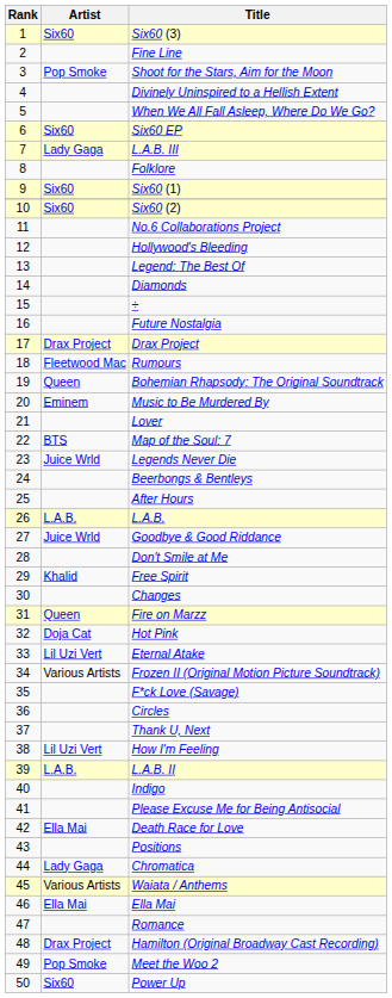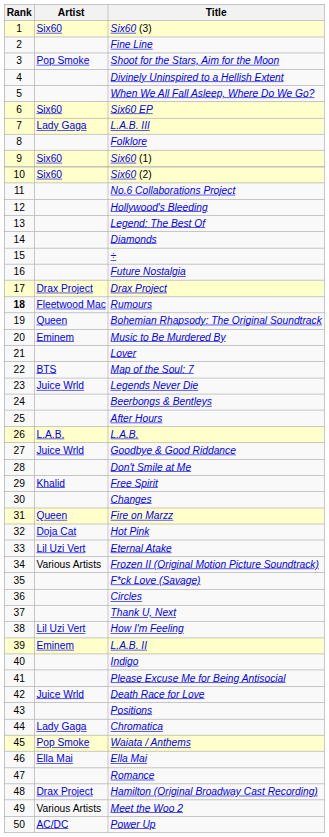 <table class="wikitable sortable">
 <tr>
 <th>Rank</th>
 <th>Artist</th>
 <th>Title</th>
 </tr>
 <tr bgcolor="#FFFFCC">
 <td align="center">1</td>
 <td><a href='#'>Six60</a></td>
 <td><em><a href='#'>Six60</a></em> (3)</td>
 </tr>
 <tr>
 <td align="center">2</td>
 <td></td>
 <td><em><a href='#'>Fine Line</a></em></td>
 </tr>
 <tr>
 <td align="center">3</td>
 <td><a href='#'>Pop Smoke</a></td>
 <td><em><a href='#'>Shoot for the Stars, Aim for the Moon</a></em></td>
 </tr>
 <tr>
 <td align="center">4</td>
 <td></td>
 <td><em><a href='#'>Divinely Uninspired to a Hellish Extent</a></em></td>
 </tr>
 <tr>
 <td align="center">5</td>
 <td></td>
 <td><em><a href='#'>When We All Fall Asleep, Where Do We Go?</a></em></td>
 </tr>
 <tr bgcolor="#FFFFCC">
 <td align="center">6</td>
 <td><a href='#'>Six60</a></td>
 <td><em><a href='#'>Six60 EP</a></em></td>
 </tr>
 <tr bgcolor="#FFFFCC">
 <td align="center">7</td>
 <td><a href='#'>Lady Gaga</a></td>
 <td><em><a href='#'>L.A.B. III</a></em></td>
 </tr>
 <tr>
 <td align="center">8</td>
 <td></td>
 <td><em><a href='#'>Folklore</a></em></td>
 </tr>
 <tr bgcolor="#FFFFCC">
 <td align="center">9</td>
 <td><a href='#'>Six60</a></td>
 <td><em><a href='#'>Six60</a></em> (1)</td>
 </tr>
 <tr>
 </tr>
 <tr bgcolor="#FFFFCC">
 <td align="center">10</td>
 <td><a href='#'>Six60</a></td>
 <td><em><a href='#'>Six60</a></em> (2)</td>
 </tr>
 <tr>
 <td align="center">11</td>
 <td></td>
 <td><em><a href='#'>No.6 Collaborations Project</a></em></td>
 </tr>
 <tr>
 <td align="center">12</td>
 <td></td>
 <td><em><a href='#'>Hollywood's Bleeding</a></em></td>
 </tr>
 <tr>
 <td align="center">13</td>
 <td></td>
 <td><em><a href='#'>Legend: The Best Of</a></em></td>
 </tr>
 <tr>
 <td align="center">14</td>
 <td></td>
 <td><em><a href='#'>Diamonds</a></em></td>
 </tr>
 <tr>
 <td align="center">15</td>
 <td></td>
 <td><em><a href='#'>÷</a></em></td>
 </tr>
 <tr>
 <td align="center">16</td>
 <td></td>
 <td><em><a href='#'>Future Nostalgia</a></em></td>
 </tr>
 <tr bgcolor="#FFFFCC">
 <td align="center">17</td>
 <td><a href='#'>Drax Project</a></td>
 <td><em><a href='#'>Drax Project</a></em></td>
 </tr>
 <tr>
-<td align="center">18</td>
+<td align="center"><strong>18</strong></td>
 <td><a href='#'>Fleetwood Mac</a></td>
 <td><em><a href='#'>Rumours</a></em></td>
 </tr>
 <tr>
 <td align="center">19</td>
 <td><a href='#'>Queen</a></td>
 <td><em><a href='#'>Bohemian Rhapsody: The Original Soundtrack</a></em></td>
 </tr>
 <tr>
 <td align="center">20</td>
 <td><a href='#'>Eminem</a></td>
 <td><em><a href='#'>Music to Be Murdered By</a></em></td>
 </tr>
 <tr>
 <td align="center">21</td>
 <td></td>
 <td><em><a href='#'>Lover</a></em></td>
 </tr>
 <tr>
 <td align="center">22</td>
 <td><a href='#'>BTS</a></td>
 <td><em><a href='#'>Map of the Soul: 7</a></em></td>
 </tr>
 <tr>
 <td align="center">23</td>
 <td><a href='#'>Juice Wrld</a></td>
 <td><em><a href='#'>Legends Never Die</a></em></td>
 </tr>
 <tr>
 <td align="center">24</td>
 <td></td>
 <td><em><a href='#'>Beerbongs & Bentleys</a></em></td>
 </tr>
 <tr>
 <td align="center">25</td>
 <td></td>
 <td><em><a href='#'>After Hours</a></em></td>
 </tr>
 <tr bgcolor="#FFFFCC">
 <td align="center">26</td>
 <td><a href='#'>L.A.B.</a></td>
 <td><em><a href='#'>L.A.B.</a></em></td>
 </tr>
 <tr>
 <td align="center">27</td>
 <td><a href='#'>Juice Wrld</a></td>
 <td><em><a href='#'>Goodbye & Good Riddance</a></em></td>
 </tr>
 <tr>
 <td align="center">28</td>
 <td></td>
 <td><em><a href='#'>Don't Smile at Me</a></em></td>
 </tr>
 <tr>
 <td align="center">29</td>
 <td><a href='#'>Khalid</a></td>
 <td><em><a href='#'>Free Spirit</a></em></td>
 </tr>
 <tr>
 <td align="center">30</td>
 <td></td>
 <td><em><a href='#'>Changes</a></em></td>
 </tr>
 <tr bgcolor="#FFFFCC">
 <td align="center">31</td>
 <td><a href='#'>Queen</a></td>
 <td><em><a href='#'>Fire on Marzz</a></em></td>
 </tr>
 <tr>
 <td align="center">32</td>
 <td><a href='#'>Doja Cat</a></td>
 <td><em><a href='#'>Hot Pink</a></em></td>
 </tr>
 <tr>
 <td align="center">33</td>
 <td><a href='#'>Lil Uzi Vert</a></td>
 <td><em><a href='#'>Eternal Atake</a></em></td>
 </tr>
 <tr>
 <td align="center">34</td>
 <td>Various Artists</td>
 <td><em><a href='#'>Frozen II (Original Motion Picture Soundtrack)</a></em></td>
 </tr>
 <tr>
 <td align="center">35</td>
 <td></td>
 <td><em><a href='#'>F*ck Love (Savage)</a></em></td>
 </tr>
 <tr>
 <td align="center">36</td>
 <td></td>
 <td><em><a href='#'>Circles</a></em></td>
 </tr>
 <tr>
 <td align="center">37</td>
 <td></td>
 <td><em><a href='#'>Thank U, Next</a></em></td>
 </tr>
 <tr>
 <td align="center">38</td>
 <td><a href='#'>Lil Uzi Vert</a></td>
 <td><em><a href='#'>How I'm Feeling</a></em></td>
 </tr>
 <tr bgcolor="#FFFFCC">
 <td align="center">39</td>
-<td><a href='#'>L.A.B.</a></td>
+<td><a href='#'>Eminem</a></td>
 <td><em><a href='#'>L.A.B. II</a></em></td>
 </tr>
 <tr>
 <td align="center">40</td>
 <td></td>
 <td><em><a href='#'>Indigo</a></em></td>
 </tr>
 <tr>
 <td align="center">41</td>
 <td></td>
 <td><em><a href='#'>Please Excuse Me for Being Antisocial</a></em></td>
 </tr>
 <tr>
 <td align="center">42</td>
-<td><a href='#'>Ella Mai</a></td>
+<td><a href='#'>Juice Wrld</a></td>
 <td><em><a href='#'>Death Race for Love</a></em></td>
 </tr>
 <tr>
 <td align="center">43</td>
 <td></td>
 <td><em><a href='#'>Positions</a></em></td>
 </tr>
 <tr>
 <td align="center">44</td>
 <td><a href='#'>Lady Gaga</a></td>
 <td><em><a href='#'>Chromatica</a></em></td>
 </tr>
 <tr bgcolor="#FFFFCC">
 <td align="center">45</td>
-<td>Various Artists</td>
+<td><a href='#'>Pop Smoke</a></td>
 <td><em><a href='#'>Waiata / Anthems</a></em></td>
 </tr>
 <tr>
 <td align="center">46</td>
 <td><a href='#'>Ella Mai</a></td>
 <td><em><a href='#'>Ella Mai</a></em></td>
 </tr>
 <tr>
 <td align="center">47</td>
 <td></td>
 <td><em><a href='#'>Romance</a></em></td>
 </tr>
 <tr>
 <td align="center">48</td>
 <td><a href='#'>Drax Project</a></td>
 <td><em><a href='#'>Hamilton (Original Broadway Cast Recording)</a></em></td>
 </tr>
 <tr>
 <td align="center">49</td>
-<td><a href='#'>Pop Smoke</a></td>
+<td>Various Artists</td>
 <td><em><a href='#'>Meet the Woo 2</a></em></td>
 </tr>
 <tr>
 <td align="center">50</td>
-<td><a href='#'>Six60</a></td>
+<td><a href='#'>AC/DC</a></td>
 <td><em><a href='#'>Power Up</a></em></td>
 </tr>
 </table>
